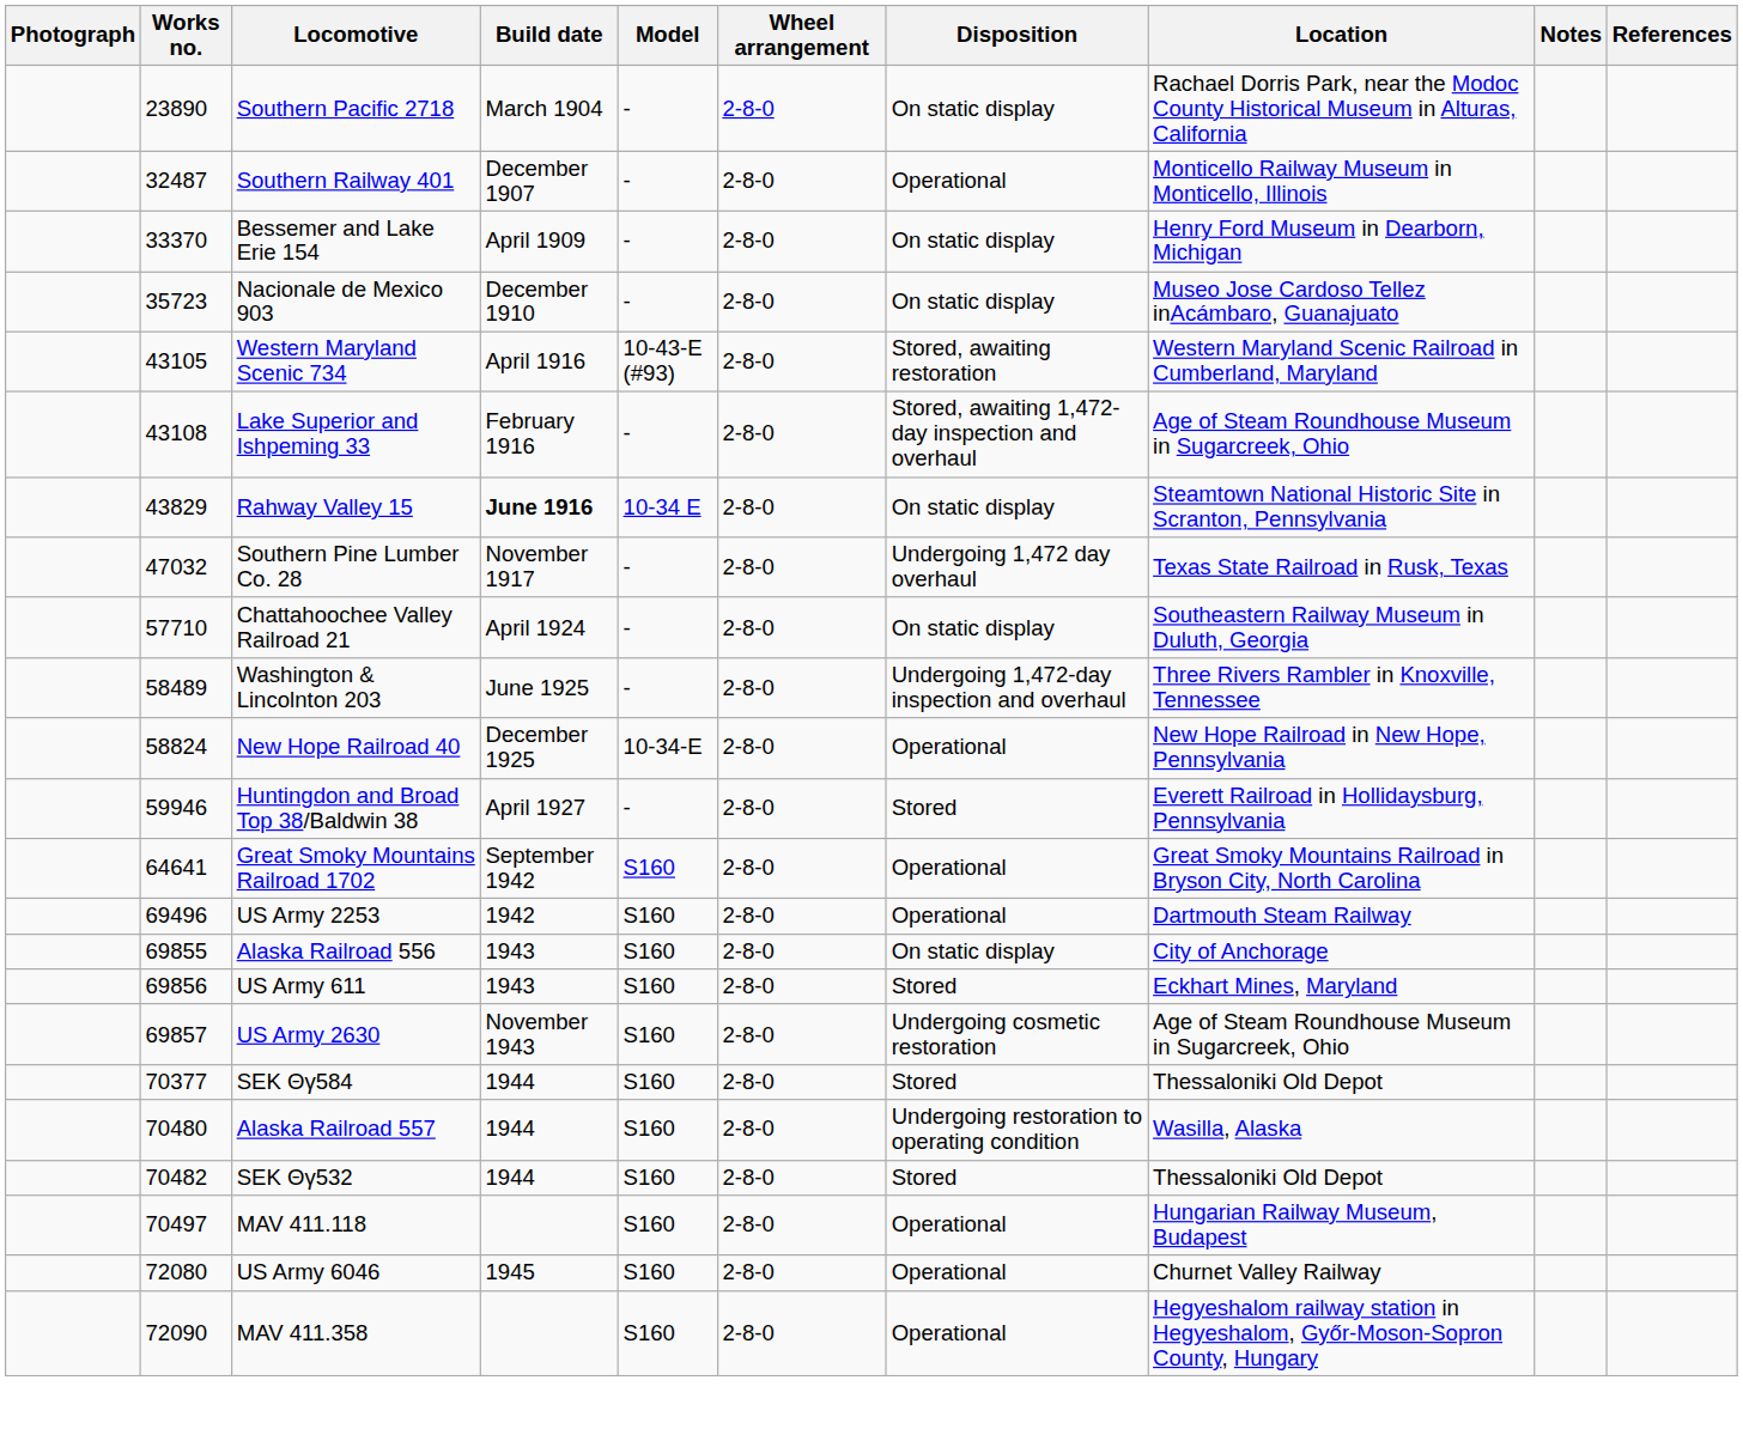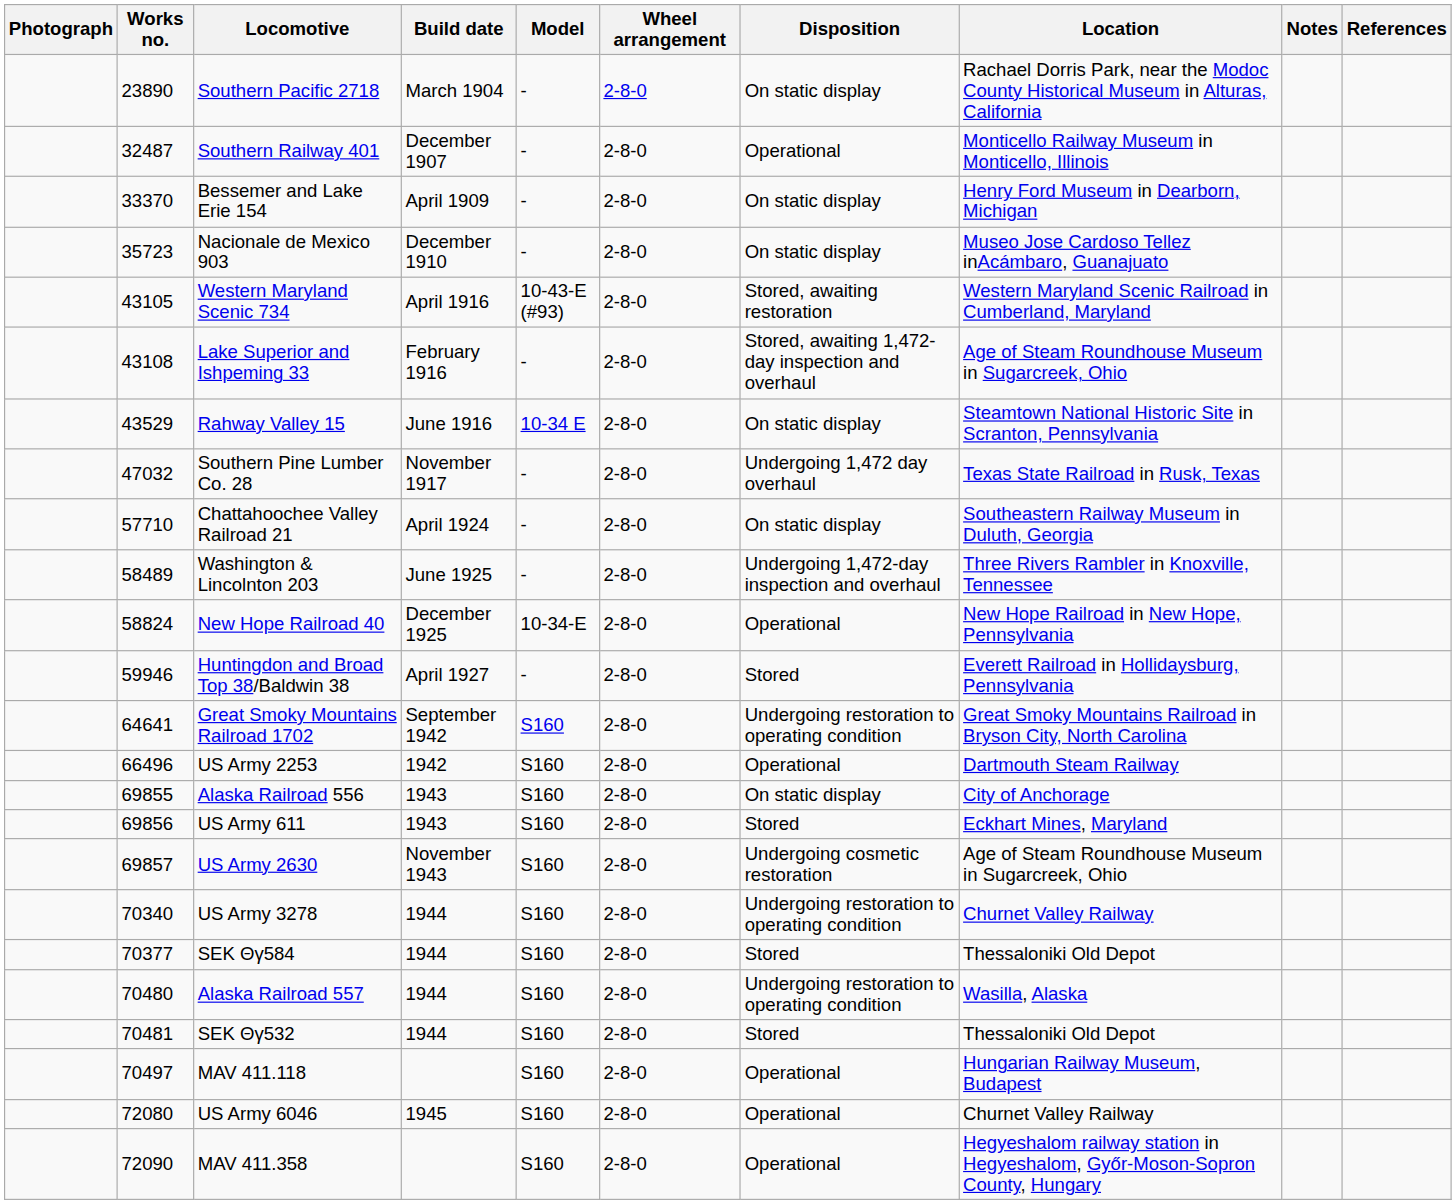 <table class="wikitable">
 <tr>
 <th>Photograph</th>
 <th>Works no.</th>
 <th>Locomotive</th>
 <th>Build date</th>
 <th>Model</th>
 <th>Wheel arrangement</th>
 <th>Disposition</th>
 <th>Location</th>
 <th>Notes</th>
 <th>References</th>
 </tr>
 <tr>
 <td></td>
 <td>23890</td>
 <td><a href='#'>Southern Pacific 2718</a></td>
 <td>March 1904</td>
 <td>-</td>
 <td><a href='#'>2-8-0</a></td>
 <td>On static display</td>
 <td>Rachael Dorris Park, near the <a href='#'>Modoc County Historical Museum</a> in <a href='#'>Alturas, California</a></td>
 <td></td>
 <td></td>
 </tr>
 <tr>
 <td></td>
 <td>32487</td>
 <td><a href='#'>Southern Railway 401</a></td>
 <td>December 1907</td>
 <td>-</td>
 <td>2-8-0</td>
 <td>Operational</td>
 <td><a href='#'>Monticello Railway Museum</a> in <a href='#'>Monticello, Illinois</a></td>
 <td></td>
 <td></td>
 </tr>
 <tr>
 <td></td>
 <td>33370</td>
 <td>Bessemer and Lake Erie 154</td>
 <td>April 1909</td>
 <td>-</td>
 <td>2-8-0</td>
 <td>On static display</td>
 <td><a href='#'>Henry Ford Museum</a> in <a href='#'>Dearborn, Michigan</a></td>
 <td></td>
 <td></td>
 </tr>
 <tr>
 <td></td>
 <td>35723</td>
 <td>Nacionale de Mexico 903</td>
 <td>December 1910</td>
 <td>-</td>
 <td>2-8-0</td>
 <td>On static display</td>
 <td><a href='#'>Museo Jose Cardoso Tellez</a> in<a href='#'>Acámbaro</a>, <a href='#'>Guanajuato</a></td>
 <td></td>
 <td></td>
 </tr>
 <tr>
 <td></td>
 <td>43105</td>
 <td><a href='#'>Western Maryland Scenic 734</a></td>
 <td>April 1916</td>
 <td>10-43-E (#93)</td>
 <td>2-8-0</td>
 <td>Stored, awaiting restoration</td>
 <td><a href='#'>Western Maryland Scenic Railroad</a> in <a href='#'>Cumberland, Maryland</a></td>
 <td></td>
 <td></td>
 </tr>
 <tr>
 <td></td>
 <td>43108</td>
 <td><a href='#'>Lake Superior and Ishpeming 33</a></td>
 <td>February 1916</td>
 <td>-</td>
 <td>2-8-0</td>
 <td>Stored, awaiting 1,472-day inspection and overhaul</td>
 <td><a href='#'>Age of Steam Roundhouse Museum</a> in <a href='#'>Sugarcreek, Ohio</a></td>
 <td></td>
 <td></td>
 </tr>
 <tr>
 <td></td>
-<td>43829</td>
+<td>43529</td>
 <td><a href='#'>Rahway Valley 15</a></td>
-<td><strong>June 1916</strong></td>
+<td>June 1916</td>
 <td><a href='#'>10-34 E</a></td>
 <td>2-8-0</td>
 <td>On static display</td>
 <td><a href='#'>Steamtown National Historic Site</a> in <a href='#'>Scranton, Pennsylvania</a></td>
 <td></td>
 <td></td>
 </tr>
 <tr>
 <td></td>
 <td>47032</td>
 <td>Southern Pine Lumber Co. 28</td>
 <td>November 1917</td>
 <td>-</td>
 <td>2-8-0</td>
 <td>Undergoing 1,472 day overhaul</td>
 <td><a href='#'>Texas State Railroad</a> in <a href='#'>Rusk, Texas</a></td>
 <td></td>
 <td></td>
 </tr>
 <tr>
 <td></td>
 <td>57710</td>
 <td>Chattahoochee Valley Railroad 21</td>
 <td>April 1924</td>
 <td>-</td>
 <td>2-8-0</td>
 <td>On static display</td>
 <td><a href='#'>Southeastern Railway Museum</a> in <a href='#'>Duluth, Georgia</a></td>
 <td></td>
 <td></td>
 </tr>
 <tr>
 <td></td>
 <td>58489</td>
 <td>Washington & Lincolnton 203</td>
 <td>June 1925</td>
 <td>-</td>
 <td>2-8-0</td>
 <td>Undergoing 1,472-day inspection and overhaul</td>
 <td><a href='#'>Three Rivers Rambler</a> in <a href='#'>Knoxville, Tennessee</a></td>
 <td></td>
 <td></td>
 </tr>
 <tr>
 <td></td>
 <td>58824</td>
 <td><a href='#'>New Hope Railroad 40</a></td>
 <td>December  1925</td>
 <td>10-34-E</td>
 <td>2-8-0</td>
 <td>Operational</td>
 <td><a href='#'>New Hope Railroad</a> in <a href='#'>New Hope, Pennsylvania</a></td>
 <td></td>
 <td></td>
 </tr>
 <tr>
 <td></td>
 <td>59946</td>
 <td><a href='#'>Huntingdon and Broad Top 38</a>/Baldwin 38</td>
 <td>April 1927</td>
 <td>-</td>
 <td>2-8-0</td>
 <td>Stored</td>
 <td><a href='#'>Everett Railroad</a> in <a href='#'>Hollidaysburg, Pennsylvania</a></td>
 <td></td>
 <td></td>
 </tr>
 <tr>
 <td></td>
 <td>64641</td>
 <td><a href='#'>Great Smoky Mountains Railroad 1702</a></td>
 <td>September 1942</td>
 <td><a href='#'>S160</a></td>
 <td>2-8-0</td>
-<td>Operational</td>
+<td>Undergoing restoration to operating condition</td>
 <td><a href='#'>Great Smoky Mountains Railroad</a> in <a href='#'>Bryson City, North Carolina</a></td>
 <td></td>
 <td></td>
 </tr>
 <tr>
 <td></td>
-<td>69496</td>
+<td>66496</td>
 <td>US Army 2253</td>
 <td>1942</td>
 <td>S160</td>
 <td>2-8-0</td>
 <td>Operational</td>
 <td><a href='#'>Dartmouth Steam Railway</a></td>
 <td></td>
 <td></td>
 </tr>
 <tr>
 <td></td>
 <td>69855</td>
 <td><a href='#'>Alaska Railroad</a> 556</td>
 <td>1943</td>
 <td>S160</td>
 <td>2-8-0</td>
 <td>On static display</td>
 <td><a href='#'>City of Anchorage</a></td>
 <td></td>
 <td></td>
 </tr>
 <tr>
 <td></td>
 <td>69856</td>
 <td>US Army 611</td>
 <td>1943</td>
 <td>S160</td>
 <td>2-8-0</td>
 <td>Stored</td>
 <td><a href='#'>Eckhart Mines</a>, <a href='#'>Maryland</a></td>
 <td></td>
 <td></td>
 </tr>
 <tr>
 <td></td>
 <td>69857</td>
 <td><a href='#'>US Army 2630</a></td>
 <td>November 1943</td>
 <td>S160</td>
 <td>2-8-0</td>
 <td>Undergoing cosmetic restoration</td>
 <td>Age of Steam Roundhouse Museum in Sugarcreek, Ohio</td>
 <td></td>
 <td></td>
 </tr>
 <tr>
 <td></td>
+<td>70340</td>
+<td>US Army 3278</td>
+<td>1944</td>
+<td>S160</td>
+<td>2-8-0</td>
+<td>Undergoing restoration to operating condition</td>
+<td><a href='#'>Churnet Valley Railway</a></td>
+<td></td>
+<td></td>
+</tr>
+<tr>
+<td></td>
 <td>70377</td>
 <td>SEK Θγ584</td>
 <td>1944</td>
 <td>S160</td>
 <td>2-8-0</td>
 <td>Stored</td>
 <td>Thessaloniki Old Depot</td>
 <td></td>
 <td></td>
 </tr>
 <tr>
 <td></td>
 <td>70480</td>
 <td><a href='#'>Alaska Railroad 557</a></td>
 <td>1944</td>
 <td>S160</td>
 <td>2-8-0</td>
 <td>Undergoing restoration to operating condition</td>
 <td><a href='#'>Wasilla</a>, <a href='#'>Alaska</a></td>
 <td></td>
 <td></td>
 </tr>
 <tr>
 <td></td>
-<td>70482</td>
+<td>70481</td>
 <td>SEK Θγ532</td>
 <td>1944</td>
 <td>S160</td>
 <td>2-8-0</td>
 <td>Stored</td>
 <td>Thessaloniki Old Depot</td>
 <td></td>
 <td></td>
 </tr>
 <tr>
 <td></td>
 <td>70497</td>
 <td>MAV 411.118</td>
 <td></td>
 <td>S160</td>
 <td>2-8-0</td>
 <td>Operational</td>
 <td><a href='#'>Hungarian Railway Museum</a>, <a href='#'>Budapest</a></td>
 <td></td>
 <td></td>
 </tr>
 <tr>
 <td></td>
 <td>72080</td>
 <td>US Army 6046</td>
 <td>1945</td>
 <td>S160</td>
 <td>2-8-0</td>
 <td>Operational</td>
 <td>Churnet Valley Railway</td>
 <td></td>
 <td></td>
 </tr>
 <tr>
 <td></td>
 <td>72090</td>
 <td>MAV 411.358</td>
 <td></td>
 <td>S160</td>
 <td>2-8-0</td>
 <td>Operational</td>
 <td><a href='#'>Hegyeshalom railway station</a> in <a href='#'>Hegyeshalom</a>, <a href='#'>Győr-Moson-Sopron County</a>, <a href='#'>Hungary</a></td>
 <td></td>
 <td></td>
 </tr>
 </table>
